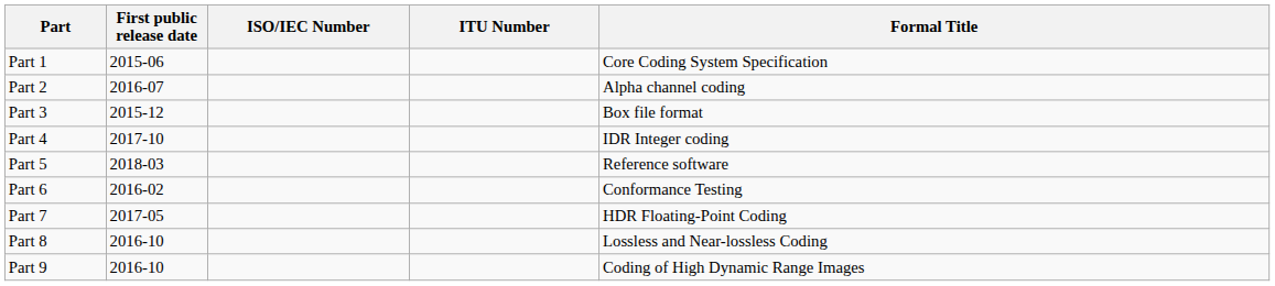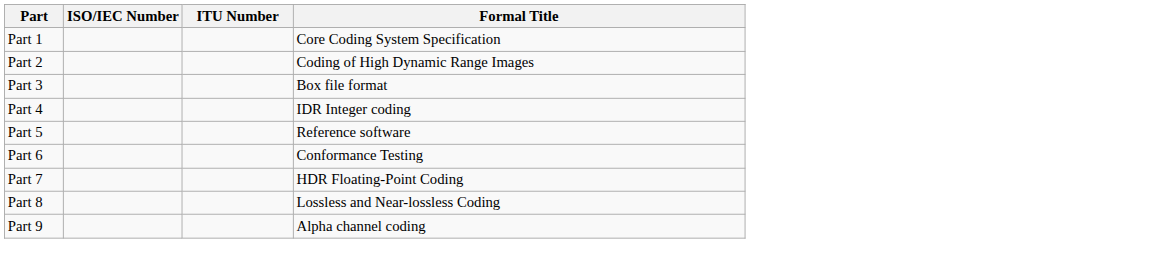 <table class="wikitable sortable">
 <tr>
 <th width="8%">Part</th>
-<th width="8%">First public release date</th>
 <th width="16%">ISO/IEC Number</th>
 <th width="15%">ITU Number</th>
 <th>Formal Title</th>
 </tr>
 <tr>
 <td>Part 1</td>
-<td>2015-06</td>
 <td></td>
 <td></td>
 <td>Core Coding System Specification</td>
 </tr>
 <tr>
 <td>Part 2</td>
-<td>2016-07</td>
 <td></td>
 <td></td>
-<td>Alpha channel coding</td>
+<td>Coding of High Dynamic Range Images</td>
 </tr>
 <tr>
 <td>Part 3</td>
-<td>2015-12</td>
 <td></td>
 <td></td>
 <td>Box file format</td>
 </tr>
 <tr>
 <td>Part 4</td>
-<td>2017-10</td>
 <td></td>
 <td></td>
 <td>IDR Integer coding</td>
 </tr>
 <tr>
 <td>Part 5</td>
-<td>2018-03</td>
 <td></td>
 <td></td>
 <td>Reference software</td>
 </tr>
 <tr>
 <td>Part 6</td>
-<td>2016-02</td>
 <td></td>
 <td></td>
 <td>Conformance Testing</td>
 </tr>
 <tr>
 <td>Part 7</td>
-<td>2017-05</td>
 <td></td>
 <td></td>
 <td>HDR Floating-Point Coding</td>
 </tr>
 <tr>
 <td>Part 8</td>
-<td>2016-10</td>
 <td></td>
 <td></td>
 <td>Lossless and Near-lossless Coding</td>
 </tr>
 <tr>
 <td>Part 9</td>
-<td>2016-10</td>
 <td></td>
 <td></td>
-<td>Coding of High Dynamic Range Images</td>
+<td>Alpha channel coding</td>
 </tr>
 </table>
